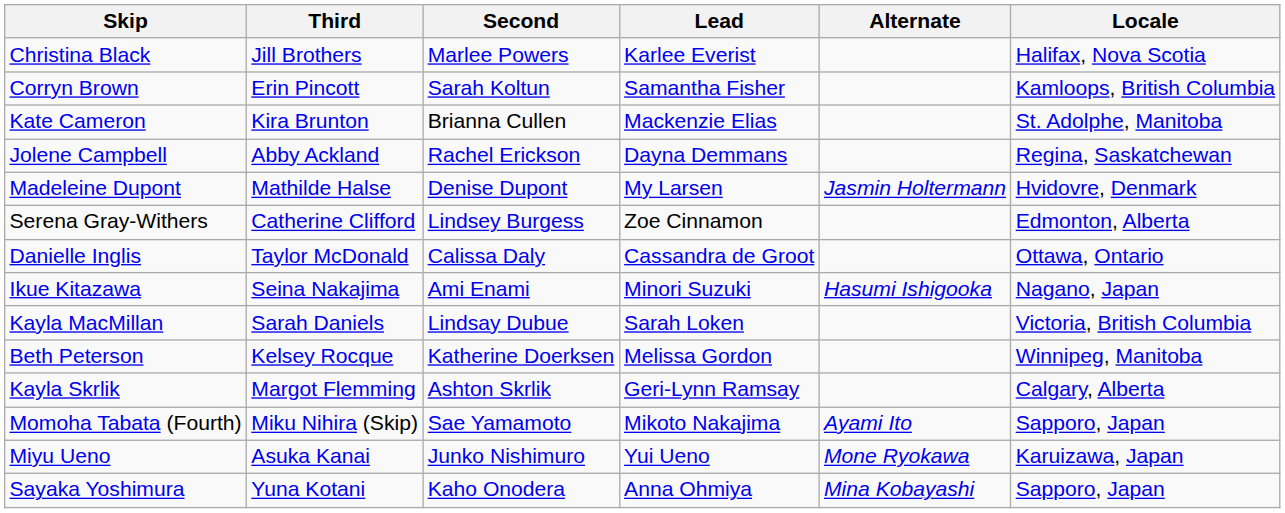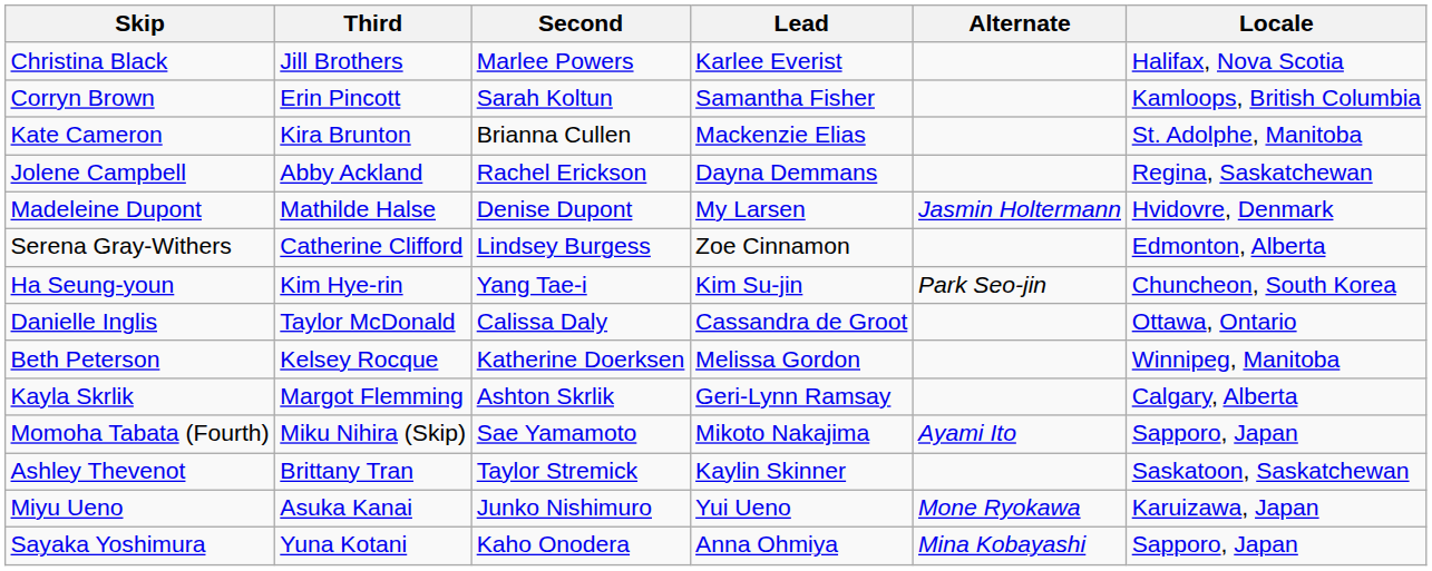 <table class=wikitable>
 <tr>
 <th scope="col">Skip</th>
 <th scope="col">Third</th>
 <th scope="col">Second</th>
 <th scope="col">Lead</th>
 <th scope="col">Alternate</th>
 <th scope="col">Locale</th>
 </tr>
 <tr>
 <td><a href='#'>Christina Black</a></td>
 <td><a href='#'>Jill Brothers</a></td>
 <td><a href='#'>Marlee Powers</a></td>
 <td><a href='#'>Karlee Everist</a></td>
 <td></td>
 <td> <a href='#'>Halifax</a>, <a href='#'>Nova Scotia</a></td>
 </tr>
 <tr>
 <td><a href='#'>Corryn Brown</a></td>
 <td><a href='#'>Erin Pincott</a></td>
 <td><a href='#'>Sarah Koltun</a></td>
 <td><a href='#'>Samantha Fisher</a></td>
 <td></td>
 <td> <a href='#'>Kamloops</a>, <a href='#'>British Columbia</a></td>
 </tr>
 <tr>
 <td><a href='#'>Kate Cameron</a></td>
 <td><a href='#'>Kira Brunton</a></td>
 <td>Brianna Cullen</td>
 <td><a href='#'>Mackenzie Elias</a></td>
 <td></td>
 <td> <a href='#'>St. Adolphe</a>, <a href='#'>Manitoba</a></td>
 </tr>
 <tr>
 <td><a href='#'>Jolene Campbell</a></td>
 <td><a href='#'>Abby Ackland</a></td>
 <td><a href='#'>Rachel Erickson</a></td>
 <td><a href='#'>Dayna Demmans</a></td>
 <td></td>
 <td> <a href='#'>Regina</a>, <a href='#'>Saskatchewan</a></td>
 </tr>
 <tr>
 <td><a href='#'>Madeleine Dupont</a></td>
 <td><a href='#'>Mathilde Halse</a></td>
 <td><a href='#'>Denise Dupont</a></td>
 <td><a href='#'>My Larsen</a></td>
 <td><em><a href='#'>Jasmin Holtermann</a></em></td>
 <td> <a href='#'>Hvidovre</a>, <a href='#'>Denmark</a></td>
 </tr>
 <tr>
 <td>Serena Gray-Withers</td>
 <td><a href='#'>Catherine Clifford</a></td>
 <td><a href='#'>Lindsey Burgess</a></td>
 <td>Zoe Cinnamon</td>
 <td></td>
 <td> <a href='#'>Edmonton</a>, <a href='#'>Alberta</a></td>
 </tr>
 <tr>
+<td><a href='#'>Ha Seung-youn</a></td>
+<td><a href='#'>Kim Hye-rin</a></td>
+<td><a href='#'>Yang Tae-i</a></td>
+<td><a href='#'>Kim Su-jin</a></td>
+<td><em>Park Seo-jin</em></td>
+<td> <a href='#'>Chuncheon</a>, <a href='#'>South Korea</a></td>
+</tr>
+<tr>
 <td><a href='#'>Danielle Inglis</a></td>
 <td><a href='#'>Taylor McDonald</a></td>
 <td><a href='#'>Calissa Daly</a></td>
 <td><a href='#'>Cassandra de Groot</a></td>
 <td></td>
 <td> <a href='#'>Ottawa</a>, <a href='#'>Ontario</a></td>
-</tr>
-<tr>
-<td><a href='#'>Ikue Kitazawa</a></td>
-<td><a href='#'>Seina Nakajima</a></td>
-<td><a href='#'>Ami Enami</a></td>
-<td><a href='#'>Minori Suzuki</a></td>
-<td><em><a href='#'>Hasumi Ishigooka</a></em></td>
-<td> <a href='#'>Nagano</a>, <a href='#'>Japan</a></td>
-</tr>
-<tr>
-<td><a href='#'>Kayla MacMillan</a></td>
-<td><a href='#'>Sarah Daniels</a></td>
-<td><a href='#'>Lindsay Dubue</a></td>
-<td><a href='#'>Sarah Loken</a></td>
-<td></td>
-<td> <a href='#'>Victoria</a>, <a href='#'>British Columbia</a></td>
 </tr>
 <tr>
 <td><a href='#'>Beth Peterson</a></td>
 <td><a href='#'>Kelsey Rocque</a></td>
 <td><a href='#'>Katherine Doerksen</a></td>
 <td><a href='#'>Melissa Gordon</a></td>
 <td></td>
 <td> <a href='#'>Winnipeg</a>, <a href='#'>Manitoba</a></td>
 </tr>
 <tr>
 <td><a href='#'>Kayla Skrlik</a></td>
 <td><a href='#'>Margot Flemming</a></td>
 <td><a href='#'>Ashton Skrlik</a></td>
 <td><a href='#'>Geri-Lynn Ramsay</a></td>
 <td></td>
 <td> <a href='#'>Calgary</a>, <a href='#'>Alberta</a></td>
 </tr>
 <tr>
 <td><a href='#'>Momoha Tabata</a> (Fourth)</td>
 <td><a href='#'>Miku Nihira</a> (Skip)</td>
 <td><a href='#'>Sae Yamamoto</a></td>
 <td><a href='#'>Mikoto Nakajima</a></td>
 <td><em><a href='#'>Ayami Ito</a></em></td>
 <td> <a href='#'>Sapporo</a>, <a href='#'>Japan</a></td>
 </tr>
 <tr>
+<td><a href='#'>Ashley Thevenot</a></td>
+<td><a href='#'>Brittany Tran</a></td>
+<td><a href='#'>Taylor Stremick</a></td>
+<td><a href='#'>Kaylin Skinner</a></td>
+<td></td>
+<td> <a href='#'>Saskatoon</a>, <a href='#'>Saskatchewan</a></td>
+</tr>
+<tr>
 <td><a href='#'>Miyu Ueno</a></td>
 <td><a href='#'>Asuka Kanai</a></td>
 <td><a href='#'>Junko Nishimuro</a></td>
 <td><a href='#'>Yui Ueno</a></td>
 <td><em><a href='#'>Mone Ryokawa</a></em></td>
 <td> <a href='#'>Karuizawa</a>, <a href='#'>Japan</a></td>
 </tr>
 <tr>
 <td><a href='#'>Sayaka Yoshimura</a></td>
 <td><a href='#'>Yuna Kotani</a></td>
 <td><a href='#'>Kaho Onodera</a></td>
 <td><a href='#'>Anna Ohmiya</a></td>
 <td><em><a href='#'>Mina Kobayashi</a></em></td>
 <td> <a href='#'>Sapporo</a>, <a href='#'>Japan</a></td>
 </tr>
 </table>
